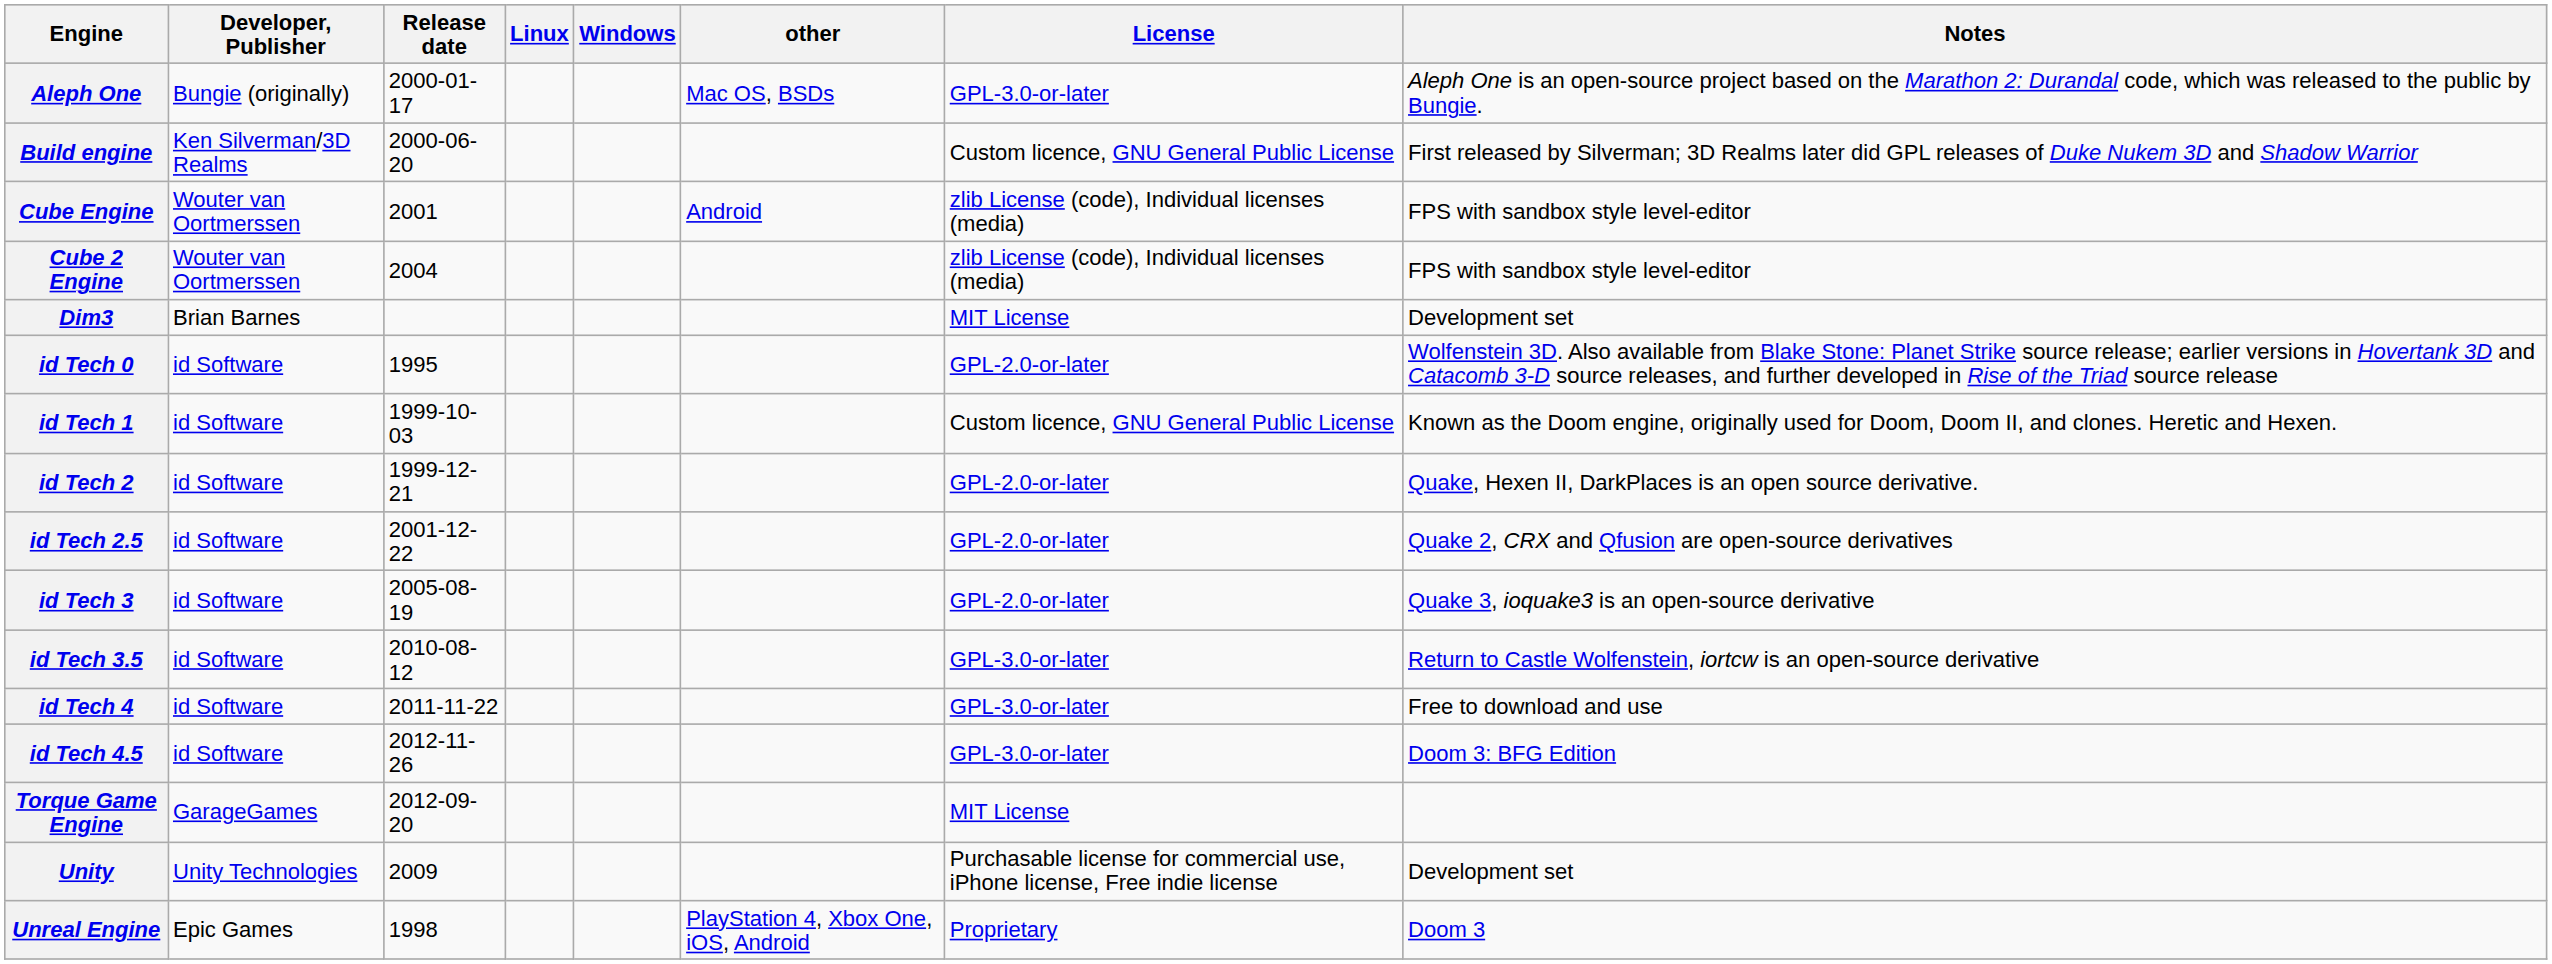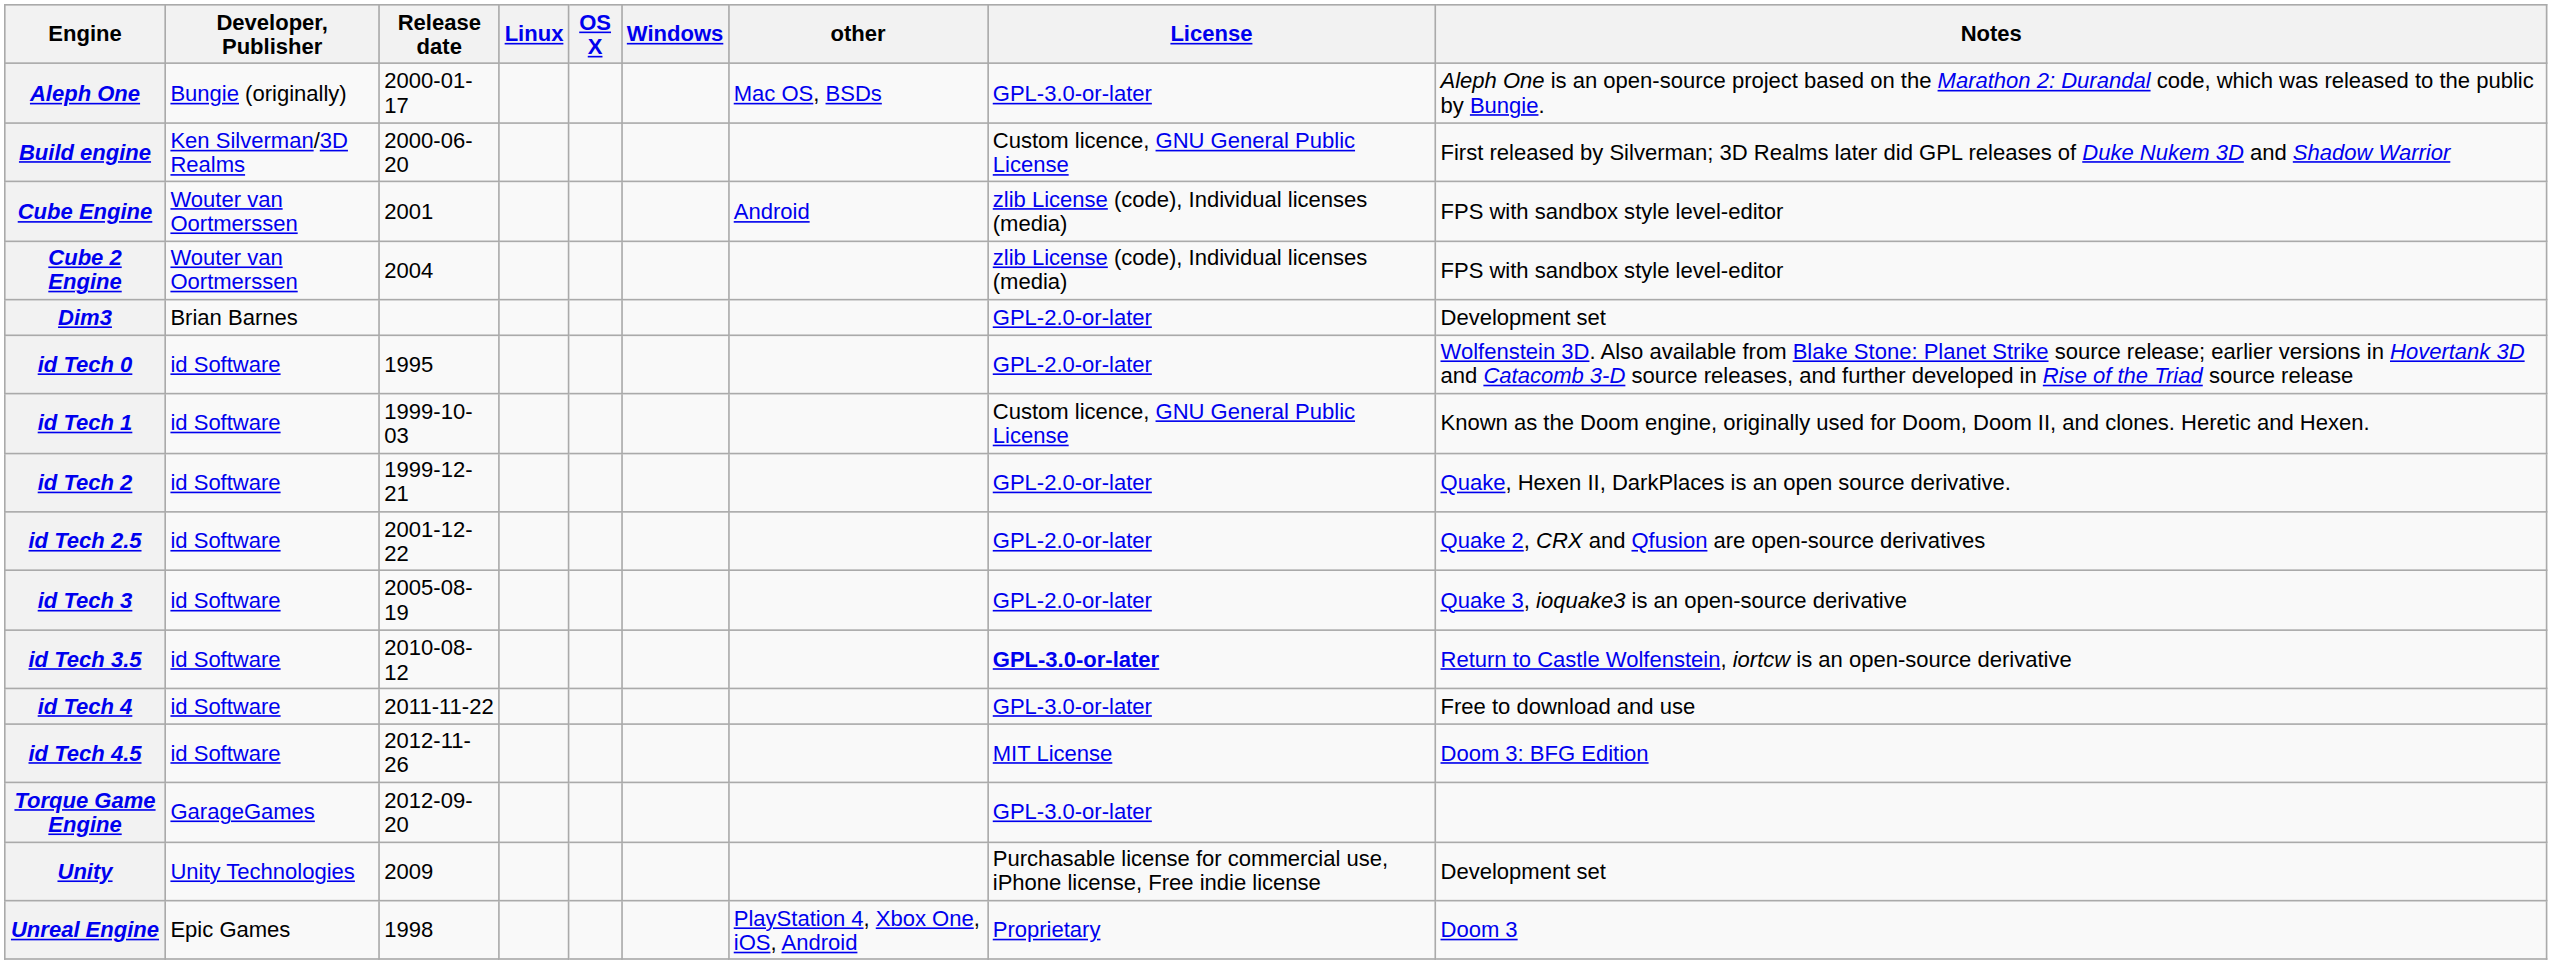 <table class="wikitable sortable" style="font-size: 85%; text-align: left;">
 <tr style="background: #ececec">
 <th>Engine</th>
 <th>Developer, Publisher</th>
 <th>Release date</th>
 <th><a href='#'>Linux</a></th>
+<th><a href='#'>OS X</a></th>
 <th><a href='#'>Windows</a></th>
 <th>other</th>
 <th><a href='#'>License</a></th>
 <th>Notes</th>
 </tr>
 <tr>
 <th><em><a href='#'>Aleph One</a></em></th>
 <td><a href='#'>Bungie</a> (originally)</td>
 <td>2000-01-17</td>
+<td></td>
 <td></td>
 <td></td>
 <td><a href='#'>Mac OS</a>, <a href='#'>BSDs</a></td>
 <td><a href='#'>GPL-3.0-or-later</a></td>
 <td><em>Aleph One</em> is an open-source project based on the <em><a href='#'>Marathon 2: Durandal</a></em> code, which was released to the public by <a href='#'>Bungie</a>.</td>
 </tr>
 <tr>
 <th><em><a href='#'>Build engine</a></em></th>
 <td><a href='#'>Ken Silverman</a>/<a href='#'>3D Realms</a></td>
 <td>2000-06-20</td>
 <td></td>
 <td></td>
 <td></td>
+<td></td>
 <td>Custom licence, <a href='#'>GNU General Public License</a></td>
 <td>First released by Silverman; 3D Realms later did GPL releases of <em><a href='#'>Duke Nukem 3D</a></em> and <em><a href='#'>Shadow Warrior</a></em></td>
 </tr>
 <tr>
 <th><em><a href='#'>Cube Engine</a></em></th>
 <td><a href='#'>Wouter van Oortmerssen</a></td>
 <td>2001</td>
+<td></td>
 <td></td>
 <td></td>
 <td><a href='#'>Android</a></td>
 <td><a href='#'>zlib License</a> (code), Individual licenses (media)</td>
 <td>FPS with sandbox style level-editor</td>
 </tr>
 <tr>
 <th><em><a href='#'>Cube 2 Engine</a></em></th>
 <td><a href='#'>Wouter van Oortmerssen</a></td>
 <td>2004</td>
 <td></td>
 <td></td>
 <td></td>
+<td></td>
 <td><a href='#'>zlib License</a> (code), Individual licenses (media)</td>
 <td>FPS with sandbox style level-editor</td>
 </tr>
 <tr>
 <th><em><a href='#'>Dim3</a></em></th>
 <td>Brian Barnes</td>
 <td></td>
 <td></td>
 <td></td>
 <td></td>
-<td><a href='#'>MIT License</a></td>
+<td></td>
+<td><a href='#'>GPL-2.0-or-later</a></td>
 <td>Development set</td>
 </tr>
 <tr>
 <th><em><a href='#'>id Tech 0</a></em></th>
 <td><a href='#'>id Software</a></td>
 <td>1995</td>
+<td></td>
 <td></td>
 <td></td>
 <td></td>
 <td><a href='#'>GPL-2.0-or-later</a></td>
 <td><a href='#'>Wolfenstein 3D</a>. Also available from <a href='#'>Blake Stone: Planet Strike</a> source release; earlier versions in <em><a href='#'>Hovertank 3D</a></em> and <em><a href='#'>Catacomb 3-D</a></em> source releases, and further developed in <em><a href='#'>Rise of the Triad</a></em> source release</td>
 </tr>
 <tr>
 <th><em><a href='#'>id Tech 1</a></em></th>
 <td><a href='#'>id Software</a></td>
 <td>1999-10-03</td>
 <td></td>
 <td></td>
 <td></td>
+<td></td>
 <td>Custom licence, <a href='#'>GNU General Public License</a></td>
 <td>Known as the Doom engine, originally used for Doom, Doom II, and clones. Heretic and Hexen.</td>
 </tr>
 <tr>
 <th><em><a href='#'>id Tech 2</a></em></th>
 <td><a href='#'>id Software</a></td>
 <td>1999-12-21</td>
+<td></td>
 <td></td>
 <td></td>
 <td></td>
 <td><a href='#'>GPL-2.0-or-later</a></td>
 <td><a href='#'>Quake</a>, Hexen II, DarkPlaces is an open source derivative.</td>
 </tr>
 <tr>
 <th><em><a href='#'>id Tech 2.5</a></em></th>
 <td><a href='#'>id Software</a></td>
 <td>2001-12-22</td>
 <td></td>
 <td></td>
 <td></td>
+<td></td>
 <td><a href='#'>GPL-2.0-or-later</a></td>
 <td><a href='#'>Quake 2</a>, <em>CRX</em> and <a href='#'>Qfusion</a> are open-source derivatives</td>
 </tr>
 <tr>
 <th><em><a href='#'>id Tech 3</a></em></th>
 <td><a href='#'>id Software</a></td>
 <td>2005-08-19</td>
+<td></td>
 <td></td>
 <td></td>
 <td></td>
 <td><a href='#'>GPL-2.0-or-later</a></td>
 <td><a href='#'>Quake 3</a>, <em>ioquake3</em> is an open-source derivative</td>
 </tr>
 <tr>
 <th><em><a href='#'>id Tech 3.5</a></em></th>
 <td><a href='#'>id Software</a></td>
 <td>2010-08-12</td>
 <td></td>
 <td></td>
 <td></td>
-<td><a href='#'>GPL-3.0-or-later</a></td>
+<td></td>
+<td><strong><a href='#'>GPL-3.0-or-later</a></strong></td>
 <td><a href='#'>Return to Castle Wolfenstein</a>, <em>iortcw</em> is an open-source derivative</td>
 </tr>
 <tr>
 <th><em><a href='#'>id Tech 4</a></em></th>
 <td><a href='#'>id Software</a></td>
 <td>2011-11-22</td>
+<td></td>
 <td></td>
 <td></td>
 <td></td>
 <td><a href='#'>GPL-3.0-or-later</a></td>
 <td>Free to download and use</td>
 </tr>
 <tr>
 <th><em><a href='#'>id Tech 4.5</a></em></th>
 <td><a href='#'>id Software</a></td>
 <td>2012-11-26</td>
 <td></td>
 <td></td>
 <td></td>
-<td><a href='#'>GPL-3.0-or-later</a></td>
+<td></td>
+<td><a href='#'>MIT License</a></td>
 <td><a href='#'>Doom 3: BFG Edition</a></td>
 </tr>
 <tr>
 <th><em><a href='#'>Torque Game Engine</a></em></th>
 <td><a href='#'>GarageGames</a></td>
 <td>2012-09-20</td>
 <td></td>
 <td></td>
 <td></td>
-<td><a href='#'>MIT License</a></td>
+<td></td>
+<td><a href='#'>GPL-3.0-or-later</a></td>
 <td></td>
 </tr>
 <tr>
 <th><em><a href='#'>Unity</a></em></th>
 <td><a href='#'>Unity Technologies</a></td>
 <td>2009</td>
+<td></td>
 <td></td>
 <td></td>
 <td></td>
 <td>Purchasable license for commercial use, iPhone license, Free indie license</td>
 <td>Development set</td>
 </tr>
 <tr>
 <th><em><a href='#'>Unreal Engine</a></em></th>
 <td>Epic Games</td>
 <td>1998</td>
 <td></td>
 <td></td>
+<td></td>
 <td><a href='#'>PlayStation 4</a>, <a href='#'>Xbox One</a>, <a href='#'>iOS</a>, <a href='#'>Android</a></td>
 <td><a href='#'>Proprietary</a></td>
 <td><a href='#'>Doom 3</a></td>
 </tr>
 </table>
